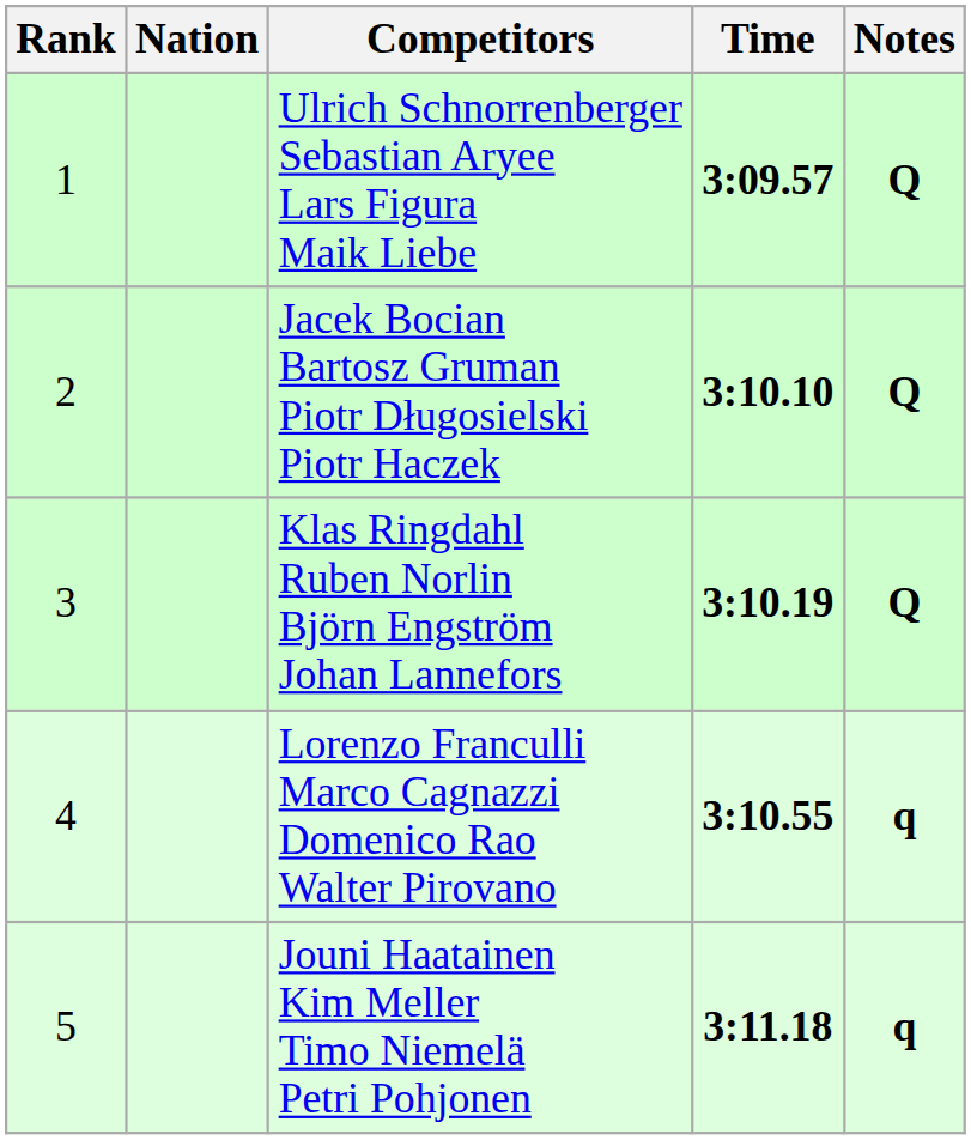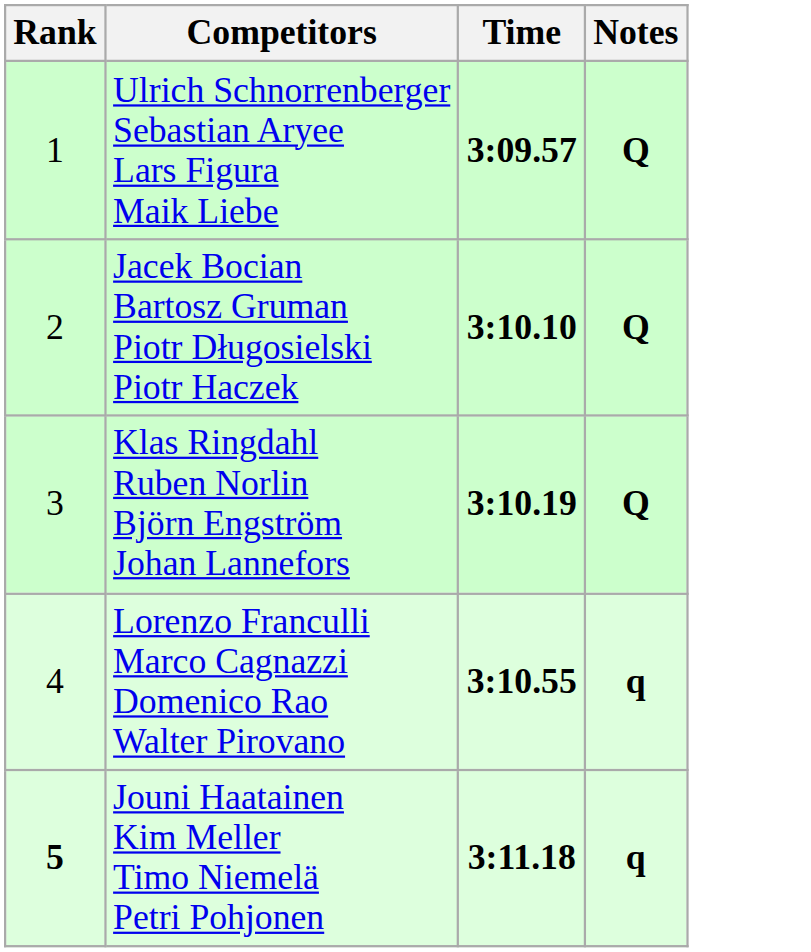 <table class="wikitable sortable" style="text-align:center">
 <tr>
 <th>Rank</th>
-<th>Nation</th>
 <th>Competitors</th>
 <th>Time</th>
 <th>Notes</th>
 </tr>
 <tr bgcolor=ccffcc>
 <td>1</td>
-<td align=left></td>
 <td align=left><a href='#'>Ulrich Schnorrenberger</a><br><a href='#'>Sebastian Aryee</a><br><a href='#'>Lars Figura</a><br><a href='#'>Maik Liebe</a></td>
 <td><strong>3:09.57</strong></td>
 <td><strong>Q</strong></td>
 </tr>
 <tr bgcolor=ccffcc>
 <td>2</td>
-<td align=left></td>
 <td align=left><a href='#'>Jacek Bocian</a><br><a href='#'>Bartosz Gruman</a><br><a href='#'>Piotr Długosielski</a><br><a href='#'>Piotr Haczek</a></td>
 <td><strong>3:10.10</strong></td>
 <td><strong>Q</strong></td>
 </tr>
 <tr bgcolor=ccffcc>
 <td>3</td>
-<td align=left></td>
 <td align=left><a href='#'>Klas Ringdahl</a><br><a href='#'>Ruben Norlin</a><br><a href='#'>Björn Engström</a><br><a href='#'>Johan Lannefors</a></td>
 <td><strong>3:10.19</strong></td>
 <td><strong>Q</strong></td>
 </tr>
 <tr bgcolor=ddffdd>
 <td>4</td>
-<td align=left></td>
 <td align=left><a href='#'>Lorenzo Franculli</a><br><a href='#'>Marco Cagnazzi</a><br><a href='#'>Domenico Rao</a><br><a href='#'>Walter Pirovano</a></td>
 <td><strong>3:10.55</strong></td>
 <td><strong>q</strong></td>
 </tr>
 <tr bgcolor=ddffdd>
-<td>5</td>
-<td align=left></td>
+<td><strong>5</strong></td>
 <td align=left><a href='#'>Jouni Haatainen</a><br><a href='#'>Kim Meller</a><br><a href='#'>Timo Niemelä</a><br><a href='#'>Petri Pohjonen</a></td>
 <td><strong>3:11.18</strong></td>
 <td><strong>q</strong></td>
 </tr>
 </table>
